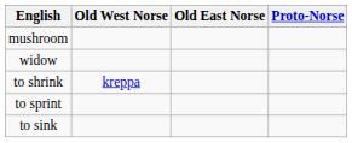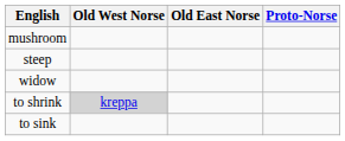 <table class="wikitable" style="text-align: center">
 <tr>
 <th>English</th>
 <th>Old West Norse</th>
 <th>Old East Norse</th>
 <th><a href='#'>Proto-Norse</a></th>
 </tr>
 <tr>
 <td>mushroom</td>
 <td></td>
 <td></td>
 <td></td>
 </tr>
 <tr>
+<td>steep</td>
+<td></td>
+<td></td>
+<td></td>
+</tr>
+<tr>
 <td>widow</td>
 <td></td>
 <td></td>
 <td></td>
 </tr>
 <tr>
 <td>to shrink</td>
-<td><a href='#'>kreppa</a></td>
-<td></td>
-<td></td>
-</tr>
-<tr>
-<td>to sprint</td>
-<td></td>
+<td style="background: lightgrey;"><a href='#'>kreppa</a></td>
 <td></td>
 <td></td>
 </tr>
 <tr>
 <td>to sink</td>
 <td></td>
 <td></td>
 <td></td>
 </tr>
 </table>
